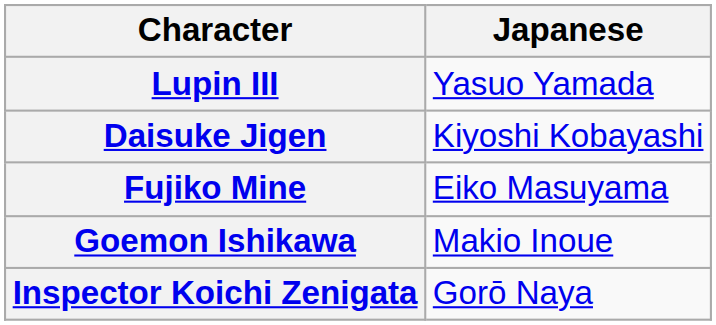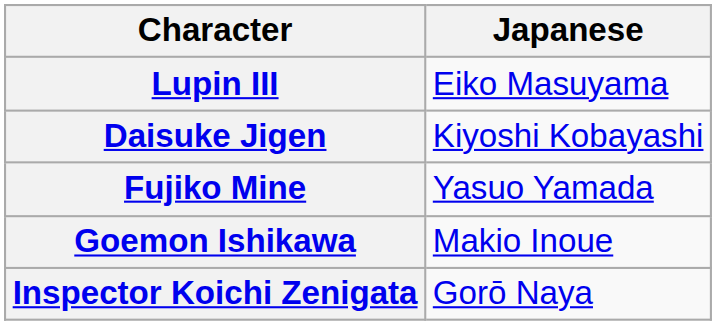 <table class="wikitable">
 <tr>
 <th>Character</th>
 <th>Japanese</th>
 </tr>
 <tr>
 <th><a href='#'>Lupin III</a></th>
-<td><a href='#'>Yasuo Yamada</a></td>
+<td><a href='#'>Eiko Masuyama</a></td>
 </tr>
 <tr>
 <th><a href='#'>Daisuke Jigen</a></th>
 <td><a href='#'>Kiyoshi Kobayashi</a></td>
 </tr>
 <tr>
 <th><a href='#'>Fujiko Mine</a></th>
-<td><a href='#'>Eiko Masuyama</a></td>
+<td><a href='#'>Yasuo Yamada</a></td>
 </tr>
 <tr>
 <th><a href='#'>Goemon Ishikawa</a></th>
 <td><a href='#'>Makio Inoue</a></td>
 </tr>
 <tr>
 <th><a href='#'>Inspector Koichi Zenigata</a></th>
 <td><a href='#'>Gorō Naya</a></td>
 </tr>
 </table>
